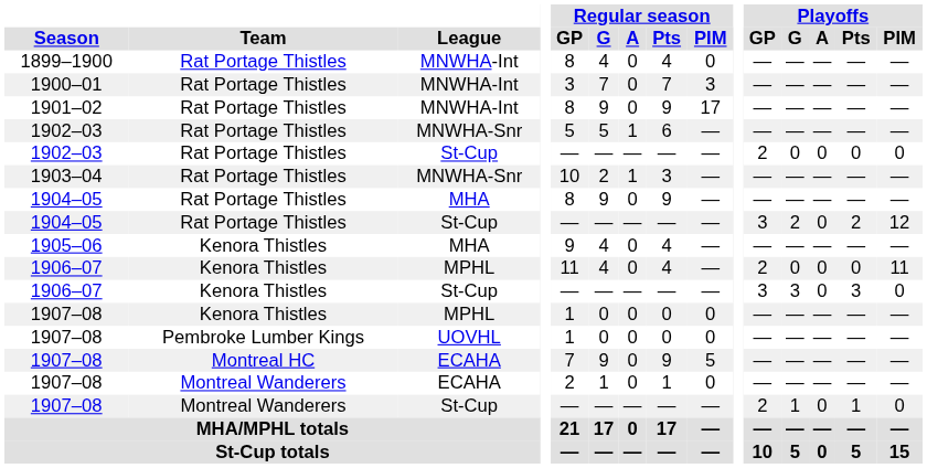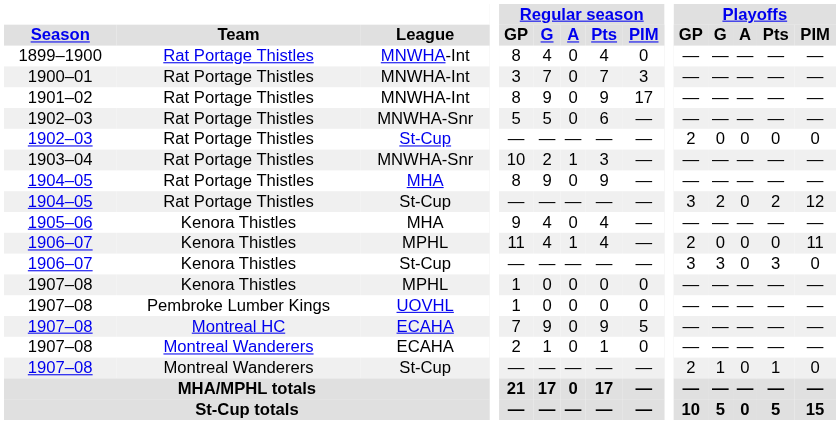 <table border="0" cellpadding="1" cellspacing="0" style="text-align:center; width:50em">
 <tr bgcolor="#e0e0e0">
 <th colspan="3" bgcolor="#ffffff"> </th>
 <th rowspan="99" bgcolor="#ffffff"> </th>
 <th colspan="5"><a href='#'>Regular season</a></th>
 <th rowspan="99" bgcolor="#ffffff"> </th>
 <th colspan="5"><a href='#'>Playoffs</a></th>
 </tr>
 <tr bgcolor="#e0e0e0">
 <th><a href='#'>Season</a></th>
 <th>Team</th>
 <th>League</th>
 <th>GP</th>
 <th><a href='#'>G</a></th>
 <th><a href='#'>A</a></th>
 <th><a href='#'>Pts</a></th>
 <th><a href='#'>PIM</a></th>
 <th>GP</th>
 <th>G</th>
 <th>A</th>
 <th>Pts</th>
 <th>PIM</th>
 </tr>
 <tr>
 <td>1899–1900</td>
 <td><a href='#'>Rat Portage Thistles</a></td>
 <td><a href='#'>MNWHA</a>-Int</td>
 <td>8</td>
 <td>4</td>
 <td>0</td>
 <td>4</td>
 <td>0</td>
 <td>—</td>
 <td>—</td>
 <td>—</td>
 <td>—</td>
 <td>—</td>
 </tr>
 <tr bgcolor="#f0f0f0">
 <td>1900–01</td>
 <td>Rat Portage Thistles</td>
 <td>MNWHA-Int</td>
 <td>3</td>
 <td>7</td>
 <td>0</td>
 <td>7</td>
 <td>3</td>
 <td>—</td>
 <td>—</td>
 <td>—</td>
 <td>—</td>
 <td>—</td>
 </tr>
 <tr>
 <td>1901–02</td>
 <td>Rat Portage Thistles</td>
 <td>MNWHA-Int</td>
 <td>8</td>
 <td>9</td>
 <td>0</td>
 <td>9</td>
 <td>17</td>
 <td>—</td>
 <td>—</td>
 <td>—</td>
 <td>—</td>
 <td>—</td>
 </tr>
 <tr bgcolor="#f0f0f0">
 <td>1902–03</td>
 <td>Rat Portage Thistles</td>
 <td>MNWHA-Snr</td>
 <td>5</td>
 <td>5</td>
-<td>1</td>
+<td>0</td>
 <td>6</td>
 <td>—</td>
 <td>—</td>
 <td>—</td>
 <td>—</td>
 <td>—</td>
 <td>—</td>
 </tr>
 <tr>
 <td><a href='#'>1902–03</a></td>
 <td>Rat Portage Thistles</td>
 <td><a href='#'>St-Cup</a></td>
 <td>—</td>
 <td>—</td>
 <td>—</td>
 <td>—</td>
 <td>—</td>
 <td>2</td>
 <td>0</td>
 <td>0</td>
 <td>0</td>
 <td>0</td>
 </tr>
 <tr bgcolor="#f0f0f0">
 <td>1903–04</td>
 <td>Rat Portage Thistles</td>
 <td>MNWHA-Snr</td>
 <td>10</td>
 <td>2</td>
 <td>1</td>
 <td>3</td>
 <td>—</td>
 <td>—</td>
 <td>—</td>
 <td>—</td>
 <td>—</td>
 <td>—</td>
 </tr>
 <tr>
 <td><a href='#'>1904–05</a></td>
 <td>Rat Portage Thistles</td>
 <td><a href='#'>MHA</a></td>
 <td>8</td>
 <td>9</td>
 <td>0</td>
 <td>9</td>
 <td>—</td>
 <td>—</td>
 <td>—</td>
 <td>—</td>
 <td>—</td>
 <td>—</td>
 </tr>
 <tr bgcolor="#f0f0f0">
 <td><a href='#'>1904–05</a></td>
 <td>Rat Portage Thistles</td>
 <td>St-Cup</td>
 <td>—</td>
 <td>—</td>
 <td>—</td>
 <td>—</td>
 <td>—</td>
 <td>3</td>
 <td>2</td>
 <td>0</td>
 <td>2</td>
 <td>12</td>
 </tr>
 <tr>
 <td><a href='#'>1905–06</a></td>
 <td>Kenora Thistles</td>
 <td>MHA</td>
 <td>9</td>
 <td>4</td>
 <td>0</td>
 <td>4</td>
 <td>—</td>
 <td>—</td>
 <td>—</td>
 <td>—</td>
 <td>—</td>
 <td>—</td>
 </tr>
 <tr bgcolor="#f0f0f0">
 <td><a href='#'>1906–07</a></td>
 <td>Kenora Thistles</td>
 <td>MPHL</td>
 <td>11</td>
 <td>4</td>
-<td>0</td>
+<td>1</td>
 <td>4</td>
 <td>—</td>
 <td>2</td>
 <td>0</td>
 <td>0</td>
 <td>0</td>
 <td>11</td>
 </tr>
 <tr>
 <td><a href='#'>1906–07</a></td>
 <td>Kenora Thistles</td>
 <td>St-Cup</td>
 <td>—</td>
 <td>—</td>
 <td>—</td>
 <td>—</td>
 <td>—</td>
 <td>3</td>
 <td>3</td>
 <td>0</td>
 <td>3</td>
 <td>0</td>
 </tr>
 <tr bgcolor="#f0f0f0">
 <td>1907–08</td>
 <td>Kenora Thistles</td>
 <td>MPHL</td>
 <td>1</td>
 <td>0</td>
 <td>0</td>
 <td>0</td>
 <td>0</td>
 <td>—</td>
 <td>—</td>
 <td>—</td>
 <td>—</td>
 <td>—</td>
 </tr>
 <tr>
 <td>1907–08</td>
 <td>Pembroke Lumber Kings</td>
 <td><a href='#'>UOVHL</a></td>
 <td>1</td>
 <td>0</td>
 <td>0</td>
 <td>0</td>
 <td>0</td>
 <td>—</td>
 <td>—</td>
 <td>—</td>
 <td>—</td>
 <td>—</td>
 </tr>
 <tr bgcolor="#f0f0f0">
 <td><a href='#'>1907–08</a></td>
 <td><a href='#'>Montreal HC</a></td>
 <td><a href='#'>ECAHA</a></td>
 <td>7</td>
 <td>9</td>
 <td>0</td>
 <td>9</td>
 <td>5</td>
 <td>—</td>
 <td>—</td>
 <td>—</td>
 <td>—</td>
 <td>—</td>
 </tr>
 <tr>
 <td>1907–08</td>
 <td><a href='#'>Montreal Wanderers</a></td>
 <td>ECAHA</td>
 <td>2</td>
 <td>1</td>
 <td>0</td>
 <td>1</td>
 <td>0</td>
 <td>—</td>
 <td>—</td>
 <td>—</td>
 <td>—</td>
 <td>—</td>
 </tr>
 <tr bgcolor="#f0f0f0">
 <td><a href='#'>1907–08</a></td>
 <td>Montreal Wanderers</td>
 <td>St-Cup</td>
 <td>—</td>
 <td>—</td>
 <td>—</td>
 <td>—</td>
 <td>—</td>
 <td>2</td>
 <td>1</td>
 <td>0</td>
 <td>1</td>
 <td>0</td>
 </tr>
 <tr bgcolor="#e0e0e0">
 <th colspan="3">MHA/MPHL totals</th>
 <th>21</th>
 <th>17</th>
 <th>0</th>
 <th>17</th>
 <th>—</th>
 <th>—</th>
 <th>—</th>
 <th>—</th>
 <th>—</th>
 <th>—</th>
 </tr>
 <tr bgcolor="#e0e0e0">
 <th colspan="3">St-Cup totals</th>
 <th>—</th>
 <th>—</th>
 <th>—</th>
 <th>—</th>
 <th>—</th>
 <th>10</th>
 <th>5</th>
 <th>0</th>
 <th>5</th>
 <th>15</th>
 </tr>
 </table>
